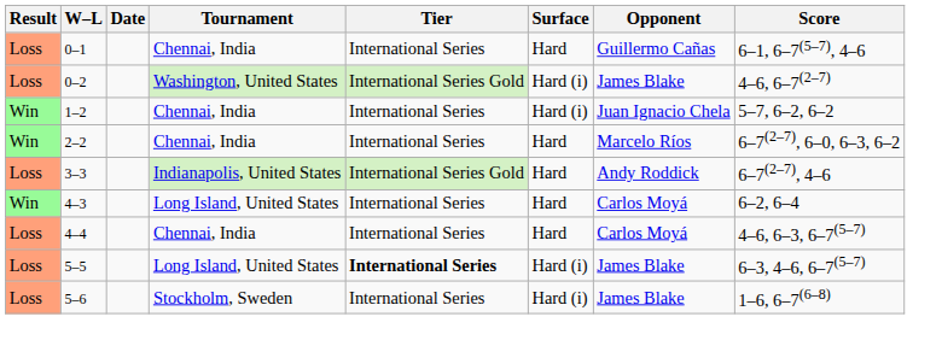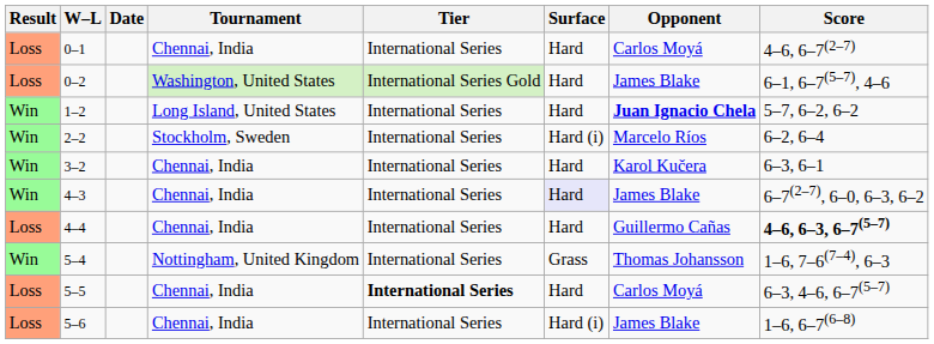 <table class="sortable wikitable">
 <tr>
 <th>Result</th>
 <th class="unsortable">W–L</th>
 <th>Date</th>
 <th>Tournament</th>
 <th>Tier</th>
 <th>Surface</th>
 <th>Opponent</th>
 <th class="unsortable">Score</th>
 </tr>
 <tr>
 <td style="background:#ffa07a;">Loss</td>
 <td><small>0–1</small></td>
 <td><a href='#'></a></td>
 <td><a href='#'>Chennai</a>, India</td>
 <td>International Series</td>
 <td>Hard</td>
-<td> <a href='#'>Guillermo Cañas</a></td>
-<td>6–1, 6–7<sup>(5–7)</sup>, 4–6</td>
+<td> <a href='#'>Carlos Moyá</a></td>
+<td>4–6, 6–7<sup>(2–7)</sup></td>
 </tr>
 <tr>
 <td style="background:#ffa07a;">Loss</td>
 <td><small>0–2</small></td>
 <td><a href='#'></a></td>
 <td style="background:#d4f1c5;"><a href='#'>Washington</a>, United States</td>
 <td style="background:#d4f1c5;">International Series Gold</td>
-<td>Hard (i)</td>
+<td>Hard</td>
 <td> <a href='#'>James Blake</a></td>
-<td>4–6, 6–7<sup>(2–7)</sup></td>
+<td>6–1, 6–7<sup>(5–7)</sup>, 4–6</td>
 </tr>
 <tr>
 <td style="background:#98fb98;">Win</td>
 <td><small>1–2</small></td>
 <td><a href='#'></a></td>
-<td><a href='#'>Chennai</a>, India</td>
+<td><a href='#'>Long Island</a>, United States</td>
 <td>International Series</td>
-<td>Hard (i)</td>
-<td> <a href='#'>Juan Ignacio Chela</a></td>
+<td>Hard</td>
+<td><strong> <a href='#'>Juan Ignacio Chela</a></strong></td>
 <td>5–7, 6–2, 6–2</td>
 </tr>
 <tr>
 <td style="background:#98fb98;">Win</td>
 <td><small>2–2</small></td>
 <td><a href='#'></a></td>
+<td><a href='#'>Stockholm</a>, Sweden</td>
+<td>International Series</td>
+<td>Hard (i)</td>
+<td> <a href='#'>Marcelo Ríos</a></td>
+<td>6–2, 6–4</td>
+</tr>
+<tr>
+<td style="background:#98fb98;">Win</td>
+<td><small>3–2</small></td>
+<td><a href='#'></a></td>
 <td><a href='#'>Chennai</a>, India</td>
 <td>International Series</td>
 <td>Hard</td>
-<td> <a href='#'>Marcelo Ríos</a></td>
-<td>6–7<sup>(2–7)</sup>, 6–0, 6–3, 6–2</td>
-</tr>
-<tr>
-<td style="background:#ffa07a;">Loss</td>
-<td><small>3–3</small></td>
-<td><a href='#'></a></td>
-<td style="background:#d4f1c5;"><a href='#'>Indianapolis</a>, United States</td>
-<td style="background:#d4f1c5;">International Series Gold</td>
-<td>Hard</td>
-<td> <a href='#'>Andy Roddick</a></td>
-<td>6–7<sup>(2–7)</sup>, 4–6</td>
+<td> <a href='#'>Karol Kučera</a></td>
+<td>6–3, 6–1</td>
 </tr>
 <tr>
 <td style="background:#98fb98;">Win</td>
 <td><small>4–3</small></td>
 <td><a href='#'></a></td>
-<td><a href='#'>Long Island</a>, United States</td>
+<td><a href='#'>Chennai</a>, India</td>
 <td>International Series</td>
-<td>Hard</td>
-<td> <a href='#'>Carlos Moyá</a></td>
-<td>6–2, 6–4</td>
+<td style="background: lavender;">Hard</td>
+<td> <a href='#'>James Blake</a></td>
+<td>6–7<sup>(2–7)</sup>, 6–0, 6–3, 6–2</td>
 </tr>
 <tr>
 <td style="background:#ffa07a;">Loss</td>
 <td><small>4–4</small></td>
 <td><a href='#'></a></td>
 <td><a href='#'>Chennai</a>, India</td>
 <td>International Series</td>
 <td>Hard</td>
-<td> <a href='#'>Carlos Moyá</a></td>
-<td>4–6, 6–3, 6–7<sup>(5–7)</sup></td>
+<td> <a href='#'>Guillermo Cañas</a></td>
+<td><strong>4–6, 6–3, 6–7<sup>(5–7)</sup></strong></td>
+</tr>
+<tr>
+<td style="background:#98fb98;">Win</td>
+<td><small>5–4</small></td>
+<td><a href='#'></a></td>
+<td><a href='#'>Nottingham</a>, United Kingdom</td>
+<td>International Series</td>
+<td>Grass</td>
+<td> <a href='#'>Thomas Johansson</a></td>
+<td>1–6, 7–6<sup>(7–4)</sup>, 6–3</td>
 </tr>
 <tr>
 <td style="background:#ffa07a;">Loss</td>
 <td><small>5–5</small></td>
 <td><a href='#'></a></td>
-<td><a href='#'>Long Island</a>, United States</td>
+<td><a href='#'>Chennai</a>, India</td>
 <td><strong>International Series</strong></td>
-<td>Hard (i)</td>
-<td> <a href='#'>James Blake</a></td>
+<td>Hard</td>
+<td> <a href='#'>Carlos Moyá</a></td>
 <td>6–3, 4–6, 6–7<sup>(5–7)</sup></td>
 </tr>
 <tr>
 <td style="background:#ffa07a;">Loss</td>
 <td><small>5–6</small></td>
 <td><a href='#'></a></td>
-<td><a href='#'>Stockholm</a>, Sweden</td>
+<td><a href='#'>Chennai</a>, India</td>
 <td>International Series</td>
 <td>Hard (i)</td>
 <td> <a href='#'>James Blake</a></td>
 <td>1–6, 6–7<sup>(6–8)</sup></td>
 </tr>
 </table>
